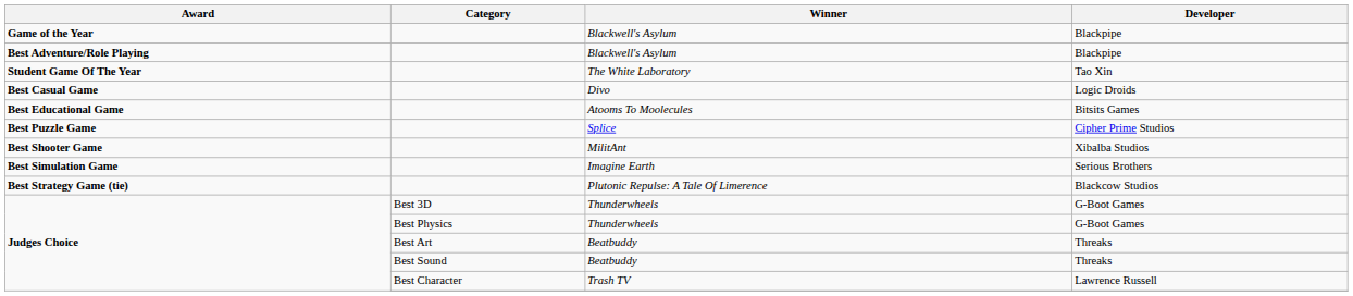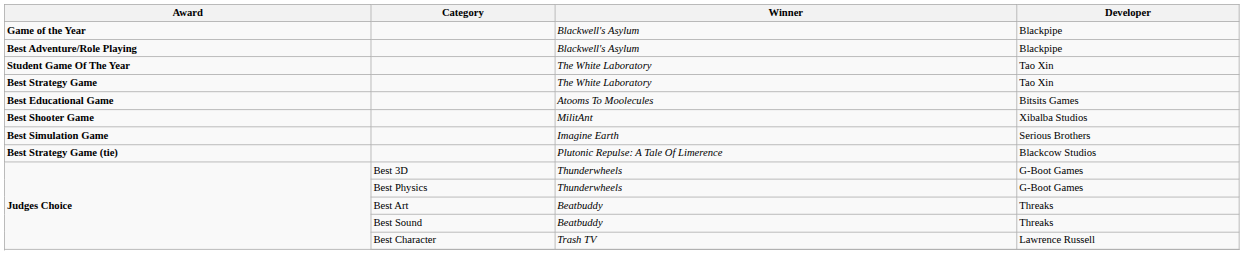 <table class="wikitable" style="font-size:85%;width:100%;">
 <tr>
 <th><strong>Award</strong></th>
 <th><strong>Category</strong></th>
 <th><strong>Winner</strong></th>
 <th><strong>Developer</strong></th>
 </tr>
 <tr>
 <td><strong>Game of the Year</strong></td>
 <td></td>
 <td><em>Blackwell's Asylum</em></td>
 <td>Blackpipe</td>
 </tr>
 <tr>
 <td><strong>Best Adventure/Role Playing</strong></td>
 <td></td>
 <td><em>Blackwell's Asylum</em></td>
 <td>Blackpipe</td>
 </tr>
 <tr>
 <td><strong>Student Game Of The Year</strong></td>
 <td></td>
 <td><em>The White Laboratory</em></td>
 <td>Tao Xin</td>
 </tr>
 <tr>
-<td><strong>Best Casual Game</strong></td>
+<td><strong>Best Strategy Game</strong></td>
 <td></td>
-<td><em>Divo</em></td>
-<td>Logic Droids</td>
+<td><em>The White Laboratory</em></td>
+<td>Tao Xin</td>
 </tr>
 <tr>
 <td><strong>Best Educational Game</strong></td>
 <td></td>
 <td><em>Atooms To Moolecules</em></td>
 <td>Bitsits Games</td>
-</tr>
-<tr>
-<td><strong>Best Puzzle Game</strong></td>
-<td></td>
-<td><em><a href='#'>Splice</a></em></td>
-<td><a href='#'>Cipher Prime</a> Studios</td>
 </tr>
 <tr>
 <td><strong>Best Shooter Game</strong></td>
 <td></td>
 <td><em>MilitAnt</em></td>
 <td>Xibalba Studios</td>
 </tr>
 <tr>
 <td><strong>Best Simulation Game</strong></td>
 <td></td>
 <td><em>Imagine Earth</em></td>
 <td>Serious Brothers</td>
 </tr>
 <tr>
 <td><strong>Best Strategy Game (tie)</strong></td>
 <td></td>
 <td><em>Plutonic Repulse: A Tale Of Limerence</em></td>
 <td>Blackcow Studios</td>
 </tr>
 <tr>
 <td rowspan="10"><strong>Judges Choice</strong></td>
 <td>Best 3D</td>
 <td><em>Thunderwheels</em></td>
 <td>G-Boot Games</td>
 </tr>
 <tr>
 <td>Best Physics</td>
 <td><em>Thunderwheels</em></td>
 <td>G-Boot Games</td>
 </tr>
 <tr>
 <td>Best Art</td>
 <td><em>Beatbuddy</em></td>
 <td>Threaks</td>
 </tr>
 <tr>
 <td>Best Sound</td>
 <td><em>Beatbuddy</em></td>
 <td>Threaks</td>
 </tr>
 <tr>
 <td>Best Character</td>
 <td><em>Trash TV</em></td>
 <td>Lawrence Russell</td>
 </tr>
 <tr>
 </tr>
 </table>
